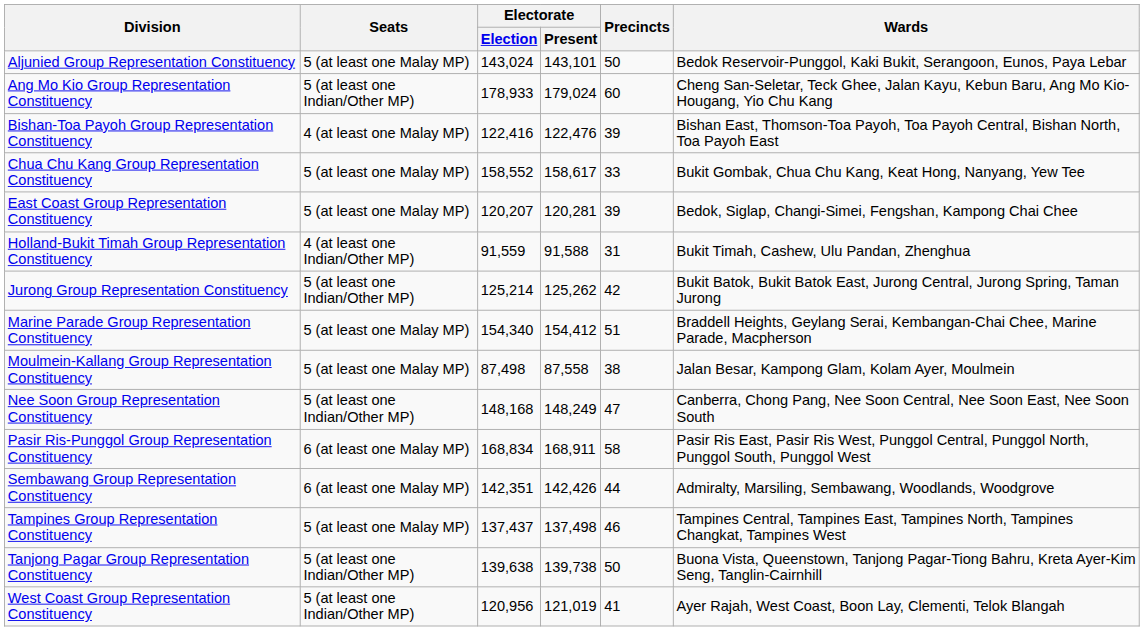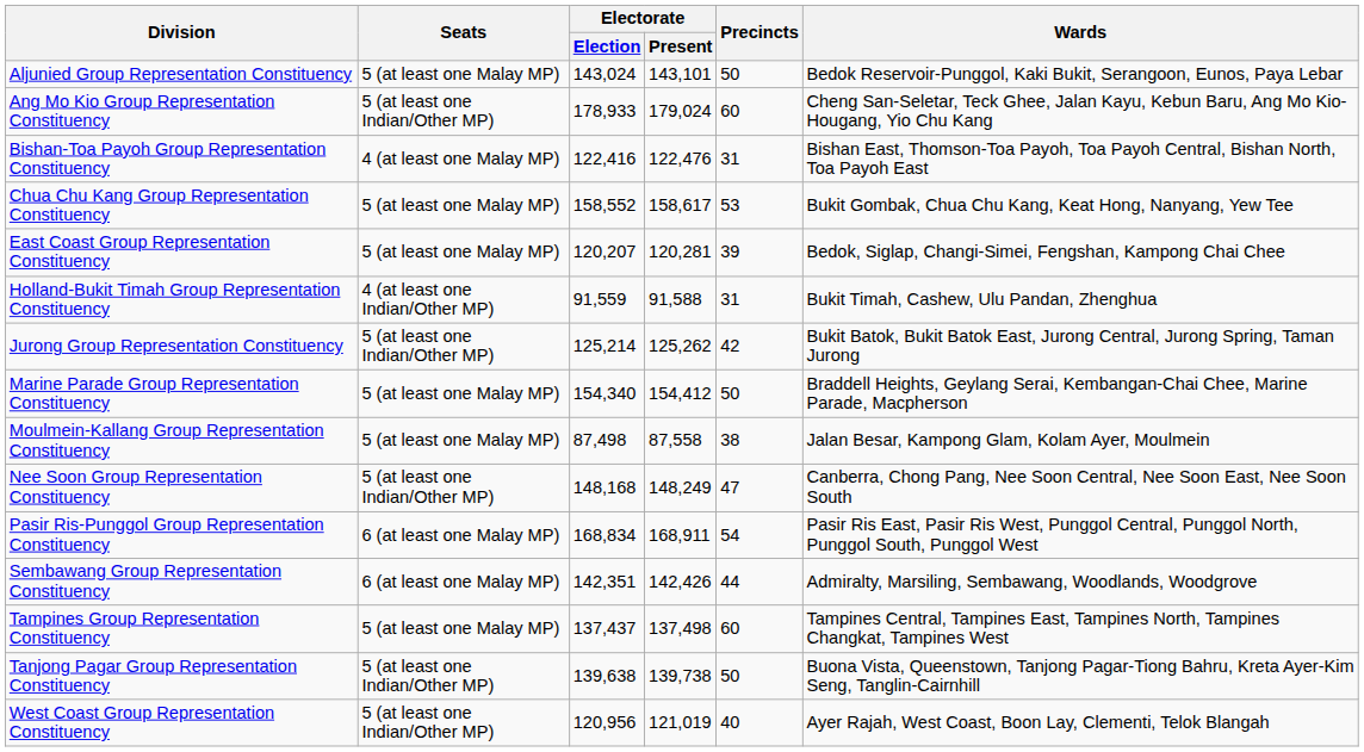 <table class="wikitable">
 <tr>
 <th rowspan=2>Division</th>
 <th rowspan=2>Seats</th>
 <th colspan=2>Electorate</th>
 <th rowspan=2>Precincts</th>
 <th rowspan=2>Wards</th>
 </tr>
 <tr>
 <th><a href='#'>Election</a></th>
 <th>Present</th>
 </tr>
 <tr>
 <td><a href='#'>Aljunied Group Representation Constituency</a></td>
 <td>5 (at least one Malay MP)</td>
 <td>143,024</td>
 <td>143,101</td>
 <td>50</td>
 <td>Bedok Reservoir-Punggol, Kaki Bukit, Serangoon, Eunos, Paya Lebar</td>
 </tr>
 <tr>
 <td><a href='#'>Ang Mo Kio Group Representation Constituency</a></td>
 <td>5 (at least one Indian/Other MP)</td>
 <td>178,933</td>
 <td>179,024</td>
 <td>60</td>
 <td>Cheng San-Seletar, Teck Ghee, Jalan Kayu, Kebun Baru, Ang Mo Kio-Hougang, Yio Chu Kang</td>
 </tr>
 <tr>
 <td><a href='#'>Bishan-Toa Payoh Group Representation Constituency</a></td>
 <td>4 (at least one Malay MP)</td>
 <td>122,416</td>
 <td>122,476</td>
-<td>39</td>
+<td>31</td>
 <td>Bishan East, Thomson-Toa Payoh, Toa Payoh Central, Bishan North, Toa Payoh East</td>
 </tr>
 <tr>
 <td><a href='#'>Chua Chu Kang Group Representation Constituency</a></td>
 <td>5 (at least one Malay MP)</td>
 <td>158,552</td>
 <td>158,617</td>
-<td>33</td>
+<td>53</td>
 <td>Bukit Gombak, Chua Chu Kang, Keat Hong, Nanyang, Yew Tee</td>
 </tr>
 <tr>
 <td><a href='#'>East Coast Group Representation Constituency</a></td>
 <td>5 (at least one Malay MP)</td>
 <td>120,207</td>
 <td>120,281</td>
 <td>39</td>
 <td>Bedok, Siglap, Changi-Simei, Fengshan, Kampong Chai Chee</td>
 </tr>
 <tr>
 <td><a href='#'>Holland-Bukit Timah Group Representation Constituency</a></td>
 <td>4 (at least one Indian/Other MP)</td>
 <td>91,559</td>
 <td>91,588</td>
 <td>31</td>
 <td>Bukit Timah, Cashew, Ulu Pandan, Zhenghua</td>
 </tr>
 <tr>
 <td><a href='#'>Jurong Group Representation Constituency</a></td>
 <td>5 (at least one Indian/Other MP)</td>
 <td>125,214</td>
 <td>125,262</td>
 <td>42</td>
 <td>Bukit Batok, Bukit Batok East, Jurong Central, Jurong Spring, Taman Jurong</td>
 </tr>
 <tr>
 <td><a href='#'>Marine Parade Group Representation Constituency</a></td>
 <td>5 (at least one Malay MP)</td>
 <td>154,340</td>
 <td>154,412</td>
-<td>51</td>
+<td>50</td>
 <td>Braddell Heights, Geylang Serai, Kembangan-Chai Chee, Marine Parade, Macpherson</td>
 </tr>
 <tr>
 <td><a href='#'>Moulmein-Kallang Group Representation Constituency</a></td>
 <td>5 (at least one Malay MP)</td>
 <td>87,498</td>
 <td>87,558</td>
 <td>38</td>
 <td>Jalan Besar, Kampong Glam, Kolam Ayer, Moulmein</td>
 </tr>
 <tr>
 <td><a href='#'>Nee Soon Group Representation Constituency</a></td>
 <td>5 (at least one Indian/Other MP)</td>
 <td>148,168</td>
 <td>148,249</td>
 <td>47</td>
 <td>Canberra, Chong Pang, Nee Soon Central, Nee Soon East, Nee Soon South</td>
 </tr>
 <tr>
 <td><a href='#'>Pasir Ris-Punggol Group Representation Constituency</a></td>
 <td>6 (at least one Malay MP)</td>
 <td>168,834</td>
 <td>168,911</td>
-<td>58</td>
+<td>54</td>
 <td>Pasir Ris East, Pasir Ris West, Punggol Central, Punggol North, Punggol South, Punggol West</td>
 </tr>
 <tr>
 <td><a href='#'>Sembawang Group Representation Constituency</a></td>
 <td>6 (at least one Malay MP)</td>
 <td>142,351</td>
 <td>142,426</td>
 <td>44</td>
 <td>Admiralty, Marsiling, Sembawang, Woodlands, Woodgrove</td>
 </tr>
 <tr>
 <td><a href='#'>Tampines Group Representation Constituency</a></td>
 <td>5 (at least one Malay MP)</td>
 <td>137,437</td>
 <td>137,498</td>
-<td>46</td>
+<td>60</td>
 <td>Tampines Central, Tampines East, Tampines North, Tampines Changkat, Tampines West</td>
 </tr>
 <tr>
 <td><a href='#'>Tanjong Pagar Group Representation Constituency</a></td>
 <td>5 (at least one Indian/Other MP)</td>
 <td>139,638</td>
 <td>139,738</td>
 <td>50</td>
 <td>Buona Vista, Queenstown, Tanjong Pagar-Tiong Bahru, Kreta Ayer-Kim Seng, Tanglin-Cairnhill</td>
 </tr>
 <tr>
 <td><a href='#'>West Coast Group Representation Constituency</a></td>
 <td>5 (at least one Indian/Other MP)</td>
 <td>120,956</td>
 <td>121,019</td>
-<td>41</td>
+<td>40</td>
 <td>Ayer Rajah, West Coast, Boon Lay, Clementi, Telok Blangah</td>
 </tr>
 </table>
